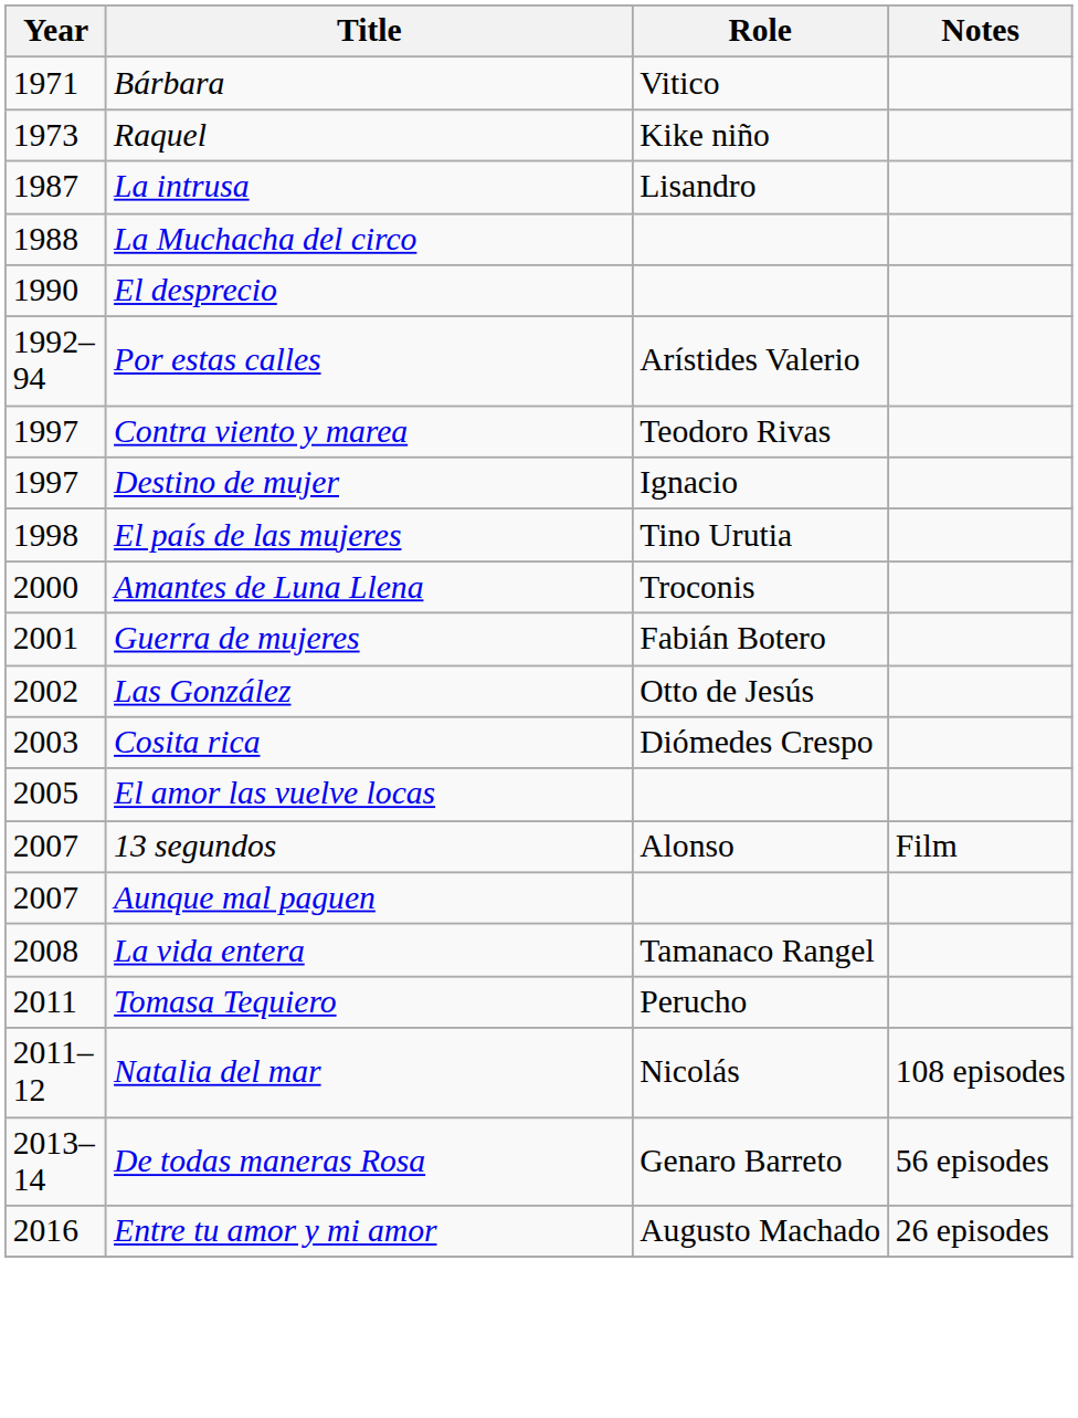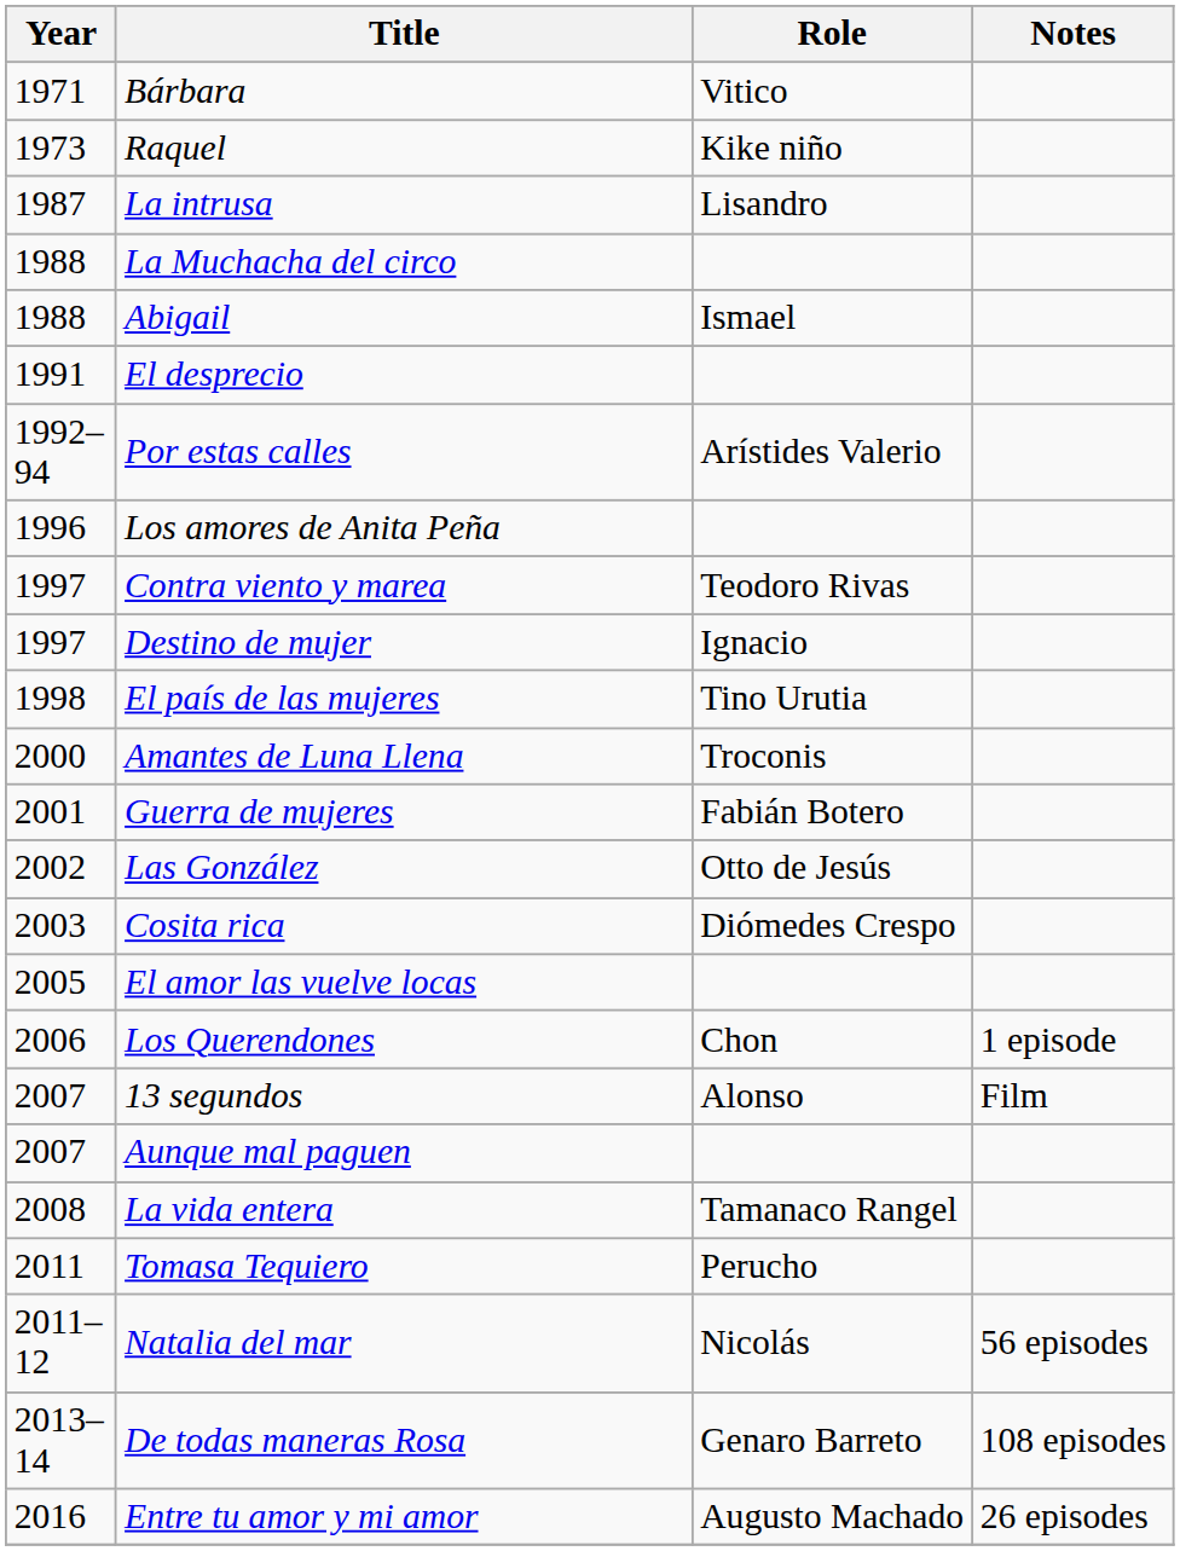 <table class="wikitable sortable">
 <tr>
 <th width="42">Year</th>
 <th width="250">Title</th>
 <th>Role</th>
 <th class="unsortable">Notes</th>
 </tr>
 <tr>
 <td>1971</td>
 <td><em>Bárbara</em></td>
 <td>Vitico</td>
 <td></td>
 </tr>
 <tr>
 <td>1973</td>
 <td><em>Raquel</em></td>
 <td>Kike niño</td>
 <td></td>
 </tr>
 <tr>
 <td>1987</td>
 <td><em><a href='#'>La intrusa</a></em></td>
 <td>Lisandro</td>
 <td></td>
 </tr>
 <tr>
 <td>1988</td>
 <td><em><a href='#'>La Muchacha del circo</a></em></td>
 <td></td>
 <td></td>
 </tr>
 <tr>
-<td>1990</td>
+<td>1988</td>
+<td><em><a href='#'>Abigail</a></em></td>
+<td>Ismael</td>
+<td></td>
+</tr>
+<tr>
+<td>1991</td>
 <td><em><a href='#'>El desprecio</a></em></td>
 <td></td>
 <td></td>
 </tr>
 <tr>
 <td>1992–94</td>
 <td><em><a href='#'>Por estas calles</a></em></td>
 <td>Arístides Valerio</td>
+<td></td>
+</tr>
+<tr>
+<td>1996</td>
+<td><em>Los amores de Anita Peña</em></td>
+<td></td>
 <td></td>
 </tr>
 <tr>
 <td>1997</td>
 <td><em><a href='#'>Contra viento y marea</a></em></td>
 <td>Teodoro Rivas</td>
 <td></td>
 </tr>
 <tr>
 <td>1997</td>
 <td><em><a href='#'>Destino de mujer</a></em></td>
 <td>Ignacio</td>
 <td></td>
 </tr>
 <tr>
 <td>1998</td>
 <td><em><a href='#'>El país de las mujeres</a></em></td>
 <td>Tino Urutia</td>
 <td></td>
 </tr>
 <tr>
 <td>2000</td>
 <td><em><a href='#'>Amantes de Luna Llena</a></em></td>
 <td>Troconis</td>
 <td></td>
 </tr>
 <tr>
 <td>2001</td>
 <td><em><a href='#'>Guerra de mujeres</a></em></td>
 <td>Fabián Botero</td>
 <td></td>
 </tr>
 <tr>
 <td>2002</td>
 <td><em><a href='#'>Las González</a></em></td>
 <td>Otto de Jesús</td>
 <td></td>
 </tr>
 <tr>
 <td>2003</td>
 <td><em><a href='#'>Cosita rica</a></em></td>
 <td>Diómedes Crespo</td>
 <td></td>
 </tr>
 <tr>
 <td>2005</td>
 <td><em><a href='#'>El amor las vuelve locas</a></em></td>
 <td></td>
 <td></td>
 </tr>
 <tr>
+<td>2006</td>
+<td><em><a href='#'>Los Querendones</a></em></td>
+<td>Chon</td>
+<td>1 episode</td>
+</tr>
+<tr>
 <td>2007</td>
 <td><em>13 segundos</em></td>
 <td>Alonso</td>
 <td>Film</td>
 </tr>
 <tr>
 <td>2007</td>
 <td><em><a href='#'>Aunque mal paguen</a></em></td>
 <td></td>
 <td></td>
 </tr>
 <tr>
 <td>2008</td>
 <td><em><a href='#'>La vida entera</a></em></td>
 <td>Tamanaco Rangel</td>
 <td></td>
 </tr>
 <tr>
 <td>2011</td>
 <td><em><a href='#'>Tomasa Tequiero</a></em></td>
 <td>Perucho</td>
 <td></td>
 </tr>
 <tr>
 <td>2011–12</td>
 <td><em><a href='#'>Natalia del mar</a></em></td>
 <td>Nicolás</td>
-<td>108 episodes</td>
+<td>56 episodes</td>
 </tr>
 <tr>
 <td>2013–14</td>
 <td><em><a href='#'>De todas maneras Rosa</a></em></td>
 <td>Genaro Barreto</td>
-<td>56 episodes</td>
+<td>108 episodes</td>
 </tr>
 <tr>
 <td>2016</td>
 <td><em><a href='#'>Entre tu amor y mi amor</a></em></td>
 <td>Augusto Machado</td>
 <td>26 episodes</td>
 </tr>
 <tr>
 </tr>
 </table>
